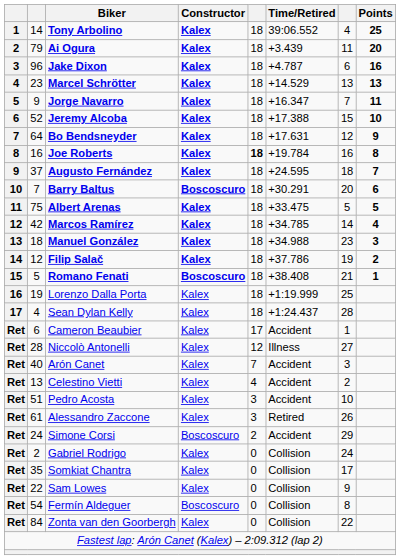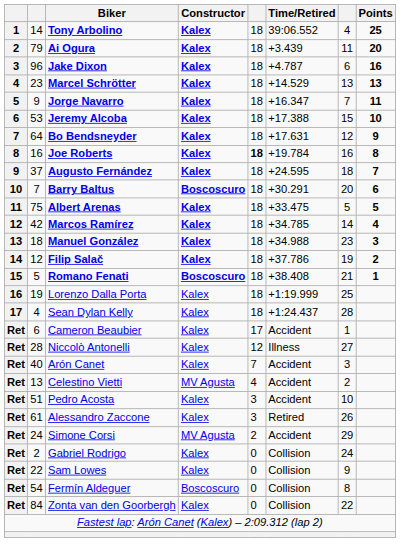 <table class="wikitable sortable" style="font-size: 85%;">
 <tr>
 <th scope="col"></th>
 <th scope="col"></th>
 <th scope="col">Biker</th>
 <th scope="col">Constructor</th>
 <th scope="col" class="unsortable"></th>
 <th scope="col" class="unsortable">Time/Retired</th>
 <th scope="col"></th>
 <th scope="col">Points</th>
 </tr>
 <tr>
 <th scope="row">1</th>
 <td align="center">14</td>
 <td> <strong><a href='#'>Tony Arbolino</a></strong></td>
 <td><strong><a href='#'>Kalex</a></strong></td>
 <td>18</td>
 <td>39:06.552</td>
 <td align="center">4</td>
 <td align="center"><strong>25</strong></td>
 </tr>
 <tr>
 <th scope="row">2</th>
 <td align="center">79</td>
 <td> <strong><a href='#'>Ai Ogura</a></strong></td>
 <td><strong><a href='#'>Kalex</a></strong></td>
 <td>18</td>
 <td>+3.439</td>
 <td align="center">11</td>
 <td align="center"><strong>20</strong></td>
 </tr>
 <tr>
 <th scope="row">3</th>
 <td align="center">96</td>
 <td> <strong><a href='#'>Jake Dixon</a></strong></td>
 <td><strong><a href='#'>Kalex</a></strong></td>
 <td>18</td>
 <td>+4.787</td>
 <td align="center">6</td>
 <td align="center"><strong>16</strong></td>
 </tr>
 <tr>
 <th scope="row">4</th>
 <td align="center">23</td>
 <td> <strong><a href='#'>Marcel Schrötter</a></strong></td>
 <td><strong><a href='#'>Kalex</a></strong></td>
 <td>18</td>
 <td>+14.529</td>
 <td align="center">13</td>
 <td align="center"><strong>13</strong></td>
 </tr>
 <tr>
 <th scope="row">5</th>
 <td align="center">9</td>
 <td> <strong><a href='#'>Jorge Navarro</a></strong></td>
 <td><strong><a href='#'>Kalex</a></strong></td>
 <td>18</td>
 <td>+16.347</td>
 <td align="center">7</td>
 <td align="center"><strong>11</strong></td>
 </tr>
 <tr>
 <th scope="row">6</th>
-<td align="center">52</td>
+<td align="center">53</td>
 <td> <strong><a href='#'>Jeremy Alcoba</a></strong></td>
 <td><strong><a href='#'>Kalex</a></strong></td>
 <td>18</td>
 <td>+17.388</td>
 <td align="center">15</td>
 <td align="center"><strong>10</strong></td>
 </tr>
 <tr>
 <th scope="row">7</th>
 <td align="center">64</td>
 <td> <strong><a href='#'>Bo Bendsneyder</a></strong></td>
 <td><strong><a href='#'>Kalex</a></strong></td>
 <td>18</td>
 <td>+17.631</td>
 <td align="center">12</td>
 <td align="center"><strong>9</strong></td>
 </tr>
 <tr>
 <th scope="row">8</th>
 <td align="center">16</td>
 <td> <strong><a href='#'>Joe Roberts</a></strong></td>
 <td><strong><a href='#'>Kalex</a></strong></td>
 <td><strong>18</strong></td>
 <td>+19.784</td>
 <td align="center">16</td>
 <td align="center"><strong>8</strong></td>
 </tr>
 <tr>
 <th scope="row">9</th>
 <td align="center">37</td>
 <td> <strong><a href='#'>Augusto Fernández</a></strong></td>
 <td><strong><a href='#'>Kalex</a></strong></td>
 <td>18</td>
 <td>+24.595</td>
 <td align="center">18</td>
 <td align="center"><strong>7</strong></td>
 </tr>
 <tr>
 <th scope="row">10</th>
 <td align="center">7</td>
 <td> <strong><a href='#'>Barry Baltus</a></strong></td>
 <td><strong><a href='#'>Boscoscuro</a></strong></td>
 <td>18</td>
 <td>+30.291</td>
 <td align="center">20</td>
 <td align="center"><strong>6</strong></td>
 </tr>
 <tr>
 <th scope="row">11</th>
 <td align="center">75</td>
 <td> <strong><a href='#'>Albert Arenas</a></strong></td>
 <td><strong><a href='#'>Kalex</a></strong></td>
 <td>18</td>
 <td>+33.475</td>
 <td align="center">5</td>
 <td align="center"><strong>5</strong></td>
 </tr>
 <tr>
 <th scope="row">12</th>
 <td align="center">42</td>
 <td> <strong><a href='#'>Marcos Ramírez</a></strong></td>
 <td><strong><a href='#'>Kalex</a></strong></td>
 <td>18</td>
 <td>+34.785</td>
 <td align="center">14</td>
 <td align="center"><strong>4</strong></td>
 </tr>
 <tr>
 <th scope="row">13</th>
 <td align="center">18</td>
 <td> <strong><a href='#'>Manuel González</a></strong></td>
 <td><strong><a href='#'>Kalex</a></strong></td>
 <td>18</td>
 <td>+34.988</td>
 <td align="center">23</td>
 <td align="center"><strong>3</strong></td>
 </tr>
 <tr>
 <th scope="row">14</th>
 <td align="center">12</td>
 <td> <strong><a href='#'>Filip Salač</a></strong></td>
 <td><strong><a href='#'>Kalex</a></strong></td>
 <td>18</td>
 <td>+37.786</td>
 <td align="center">19</td>
 <td align="center"><strong>2</strong></td>
 </tr>
 <tr>
 <th scope="row">15</th>
 <td align="center">5</td>
 <td> <strong><a href='#'>Romano Fenati</a></strong></td>
 <td><strong><a href='#'>Boscoscuro</a></strong></td>
 <td>18</td>
 <td>+38.408</td>
 <td align="center">21</td>
 <td align="center"><strong>1</strong></td>
 </tr>
 <tr>
 <th scope="row">16</th>
 <td align="center">19</td>
 <td> <a href='#'>Lorenzo Dalla Porta</a></td>
 <td><a href='#'>Kalex</a></td>
 <td>18</td>
 <td>+1:19.999</td>
 <td align="center">25</td>
 <td></td>
 </tr>
 <tr>
 <th scope="row">17</th>
 <td align="center">4</td>
 <td> <a href='#'>Sean Dylan Kelly</a></td>
 <td><a href='#'>Kalex</a></td>
 <td>18</td>
 <td>+1:24.437</td>
 <td align="center">28</td>
 <td></td>
 </tr>
 <tr>
 <th scope="row">Ret</th>
 <td align="center">6</td>
 <td> <a href='#'>Cameron Beaubier</a></td>
 <td><a href='#'>Kalex</a></td>
 <td>17</td>
 <td>Accident</td>
 <td align="center">1</td>
 <td></td>
 </tr>
 <tr>
 <th scope="row">Ret</th>
 <td align="center">28</td>
 <td> <a href='#'>Niccolò Antonelli</a></td>
 <td><a href='#'>Kalex</a></td>
 <td>12</td>
 <td>Illness</td>
 <td align="center">27</td>
 <td></td>
 </tr>
 <tr>
 <th scope="row">Ret</th>
 <td align="center">40</td>
 <td> <a href='#'>Arón Canet</a></td>
 <td><a href='#'>Kalex</a></td>
 <td>7</td>
 <td>Accident</td>
 <td align="center">3</td>
 <td></td>
 </tr>
 <tr>
 <th scope="row">Ret</th>
 <td align="center">13</td>
 <td> <a href='#'>Celestino Vietti</a></td>
-<td><a href='#'>Kalex</a></td>
+<td><a href='#'>MV Agusta</a></td>
 <td>4</td>
 <td>Accident</td>
 <td align="center">2</td>
 <td></td>
 </tr>
 <tr>
 <th scope="row">Ret</th>
 <td align="center">51</td>
 <td> <a href='#'>Pedro Acosta</a></td>
 <td><a href='#'>Kalex</a></td>
 <td>3</td>
 <td>Accident</td>
 <td align="center">10</td>
 <td></td>
 </tr>
 <tr>
 <th scope="row">Ret</th>
 <td align="center">61</td>
 <td> <a href='#'>Alessandro Zaccone</a></td>
 <td><a href='#'>Kalex</a></td>
 <td>3</td>
 <td>Retired</td>
 <td align="center">26</td>
 <td></td>
 </tr>
 <tr>
 <th scope="row">Ret</th>
 <td align="center">24</td>
 <td> <a href='#'>Simone Corsi</a></td>
-<td><a href='#'>Boscoscuro</a></td>
+<td><a href='#'>MV Agusta</a></td>
 <td>2</td>
 <td>Accident</td>
 <td align="center">29</td>
 <td></td>
 </tr>
 <tr>
 <th scope="row">Ret</th>
 <td align="center">2</td>
 <td> <a href='#'>Gabriel Rodrigo</a></td>
 <td><a href='#'>Kalex</a></td>
 <td>0</td>
 <td>Collision</td>
 <td align="center">24</td>
-<td></td>
-</tr>
-<tr>
-<th scope="row">Ret</th>
-<td align="center">35</td>
-<td> <a href='#'>Somkiat Chantra</a></td>
-<td><a href='#'>Kalex</a></td>
-<td>0</td>
-<td>Collision</td>
-<td align="center">17</td>
 <td></td>
 </tr>
 <tr>
 <th scope="row">Ret</th>
 <td align="center">22</td>
 <td> <a href='#'>Sam Lowes</a></td>
 <td><a href='#'>Kalex</a></td>
 <td>0</td>
 <td>Collision</td>
 <td align="center">9</td>
 <td></td>
 </tr>
 <tr>
 <th scope="row">Ret</th>
 <td align="center">54</td>
 <td> <a href='#'>Fermín Aldeguer</a></td>
 <td><a href='#'>Boscoscuro</a></td>
 <td>0</td>
 <td>Collision</td>
 <td align="center">8</td>
 <td></td>
 </tr>
 <tr>
 <th scope="row">Ret</th>
 <td align="center">84</td>
 <td> <a href='#'>Zonta van den Goorbergh</a></td>
 <td><a href='#'>Kalex</a></td>
 <td>0</td>
 <td>Collision</td>
 <td align="center">22</td>
 <td></td>
 </tr>
 <tr class="sortbottom">
 <td colspan="8" style="text-align:center"><em><a href='#'>Fastest lap</a>:  <a href='#'>Arón Canet</a> (<a href='#'>Kalex</a>) – 2:09.312 (lap 2)</em></td>
 </tr>
 <tr>
 <th colspan=8></th>
 </tr>
 </table>
